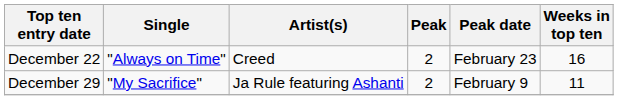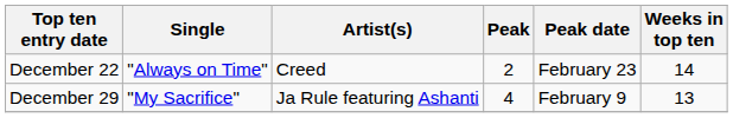 <table class="wikitable sortable">
 <tr>
 <th>Top ten<br>entry date</th>
 <th>Single</th>
 <th>Artist(s)</th>
 <th>Peak</th>
 <th>Peak date</th>
 <th>Weeks in<br>top ten</th>
 </tr>
 <tr>
 <td>December 22</td>
 <td>"<a href='#'>Always on Time</a>"</td>
 <td>Creed</td>
 <td align=center>2</td>
 <td>February 23</td>
-<td align=center>16</td>
+<td align=center>14</td>
 </tr>
 <tr>
 <td>December 29</td>
 <td>"<a href='#'>My Sacrifice</a>"</td>
 <td>Ja Rule featuring <a href='#'>Ashanti</a></td>
-<td align=center>2</td>
+<td align=center>4</td>
 <td>February 9</td>
-<td align=center>11</td>
+<td align=center>13</td>
 </tr>
 <tr>
 </tr>
 </table>
